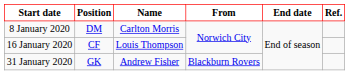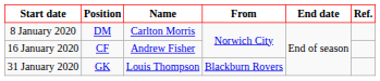 <table class="wikitable" style="text-align:center; font-size:90%; ">
 <tr>
 <th style="background:#FFFFFF; color:black; border:1px solid red;">Start date</th>
 <th style="background:#FFFFFF; color:black; border:1px solid red;">Position</th>
 <th style="background:#FFFFFF; color:black; border:1px solid red;">Name</th>
 <th style="background:#FFFFFF; color:black; border:1px solid red;">From</th>
 <th style="background:#FFFFFF; color:black; border:1px solid red;">End date</th>
 <th style="background:#FFFFFF; color:black; border:1px solid red;">Ref.</th>
 </tr>
 <tr>
 <td>8 January 2020</td>
 <td><a href='#'>DM</a></td>
 <td> <a href='#'>Carlton Morris</a></td>
 <td rowspan="2"><a href='#'>Norwich City</a></td>
 <td rowspan="3">End of season</td>
 <td></td>
 </tr>
 <tr>
 <td>16 January 2020</td>
 <td><a href='#'>CF</a></td>
-<td> <a href='#'>Louis Thompson</a></td>
+<td> <a href='#'>Andrew Fisher</a></td>
 <td></td>
 </tr>
 <tr>
 <td>31 January 2020</td>
 <td><a href='#'>GK</a></td>
-<td> <a href='#'>Andrew Fisher</a></td>
+<td> <a href='#'>Louis Thompson</a></td>
 <td><a href='#'>Blackburn Rovers</a></td>
 <td></td>
 </tr>
 </table>
